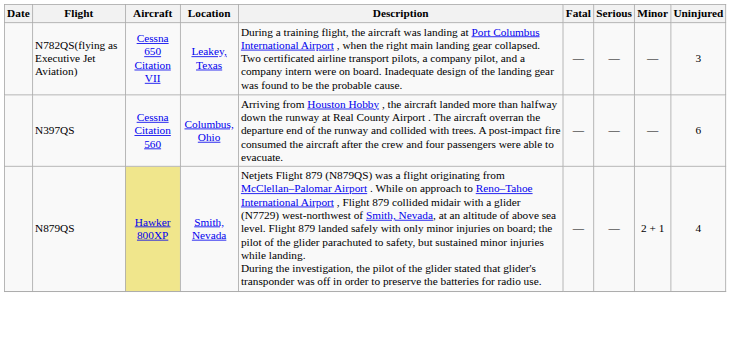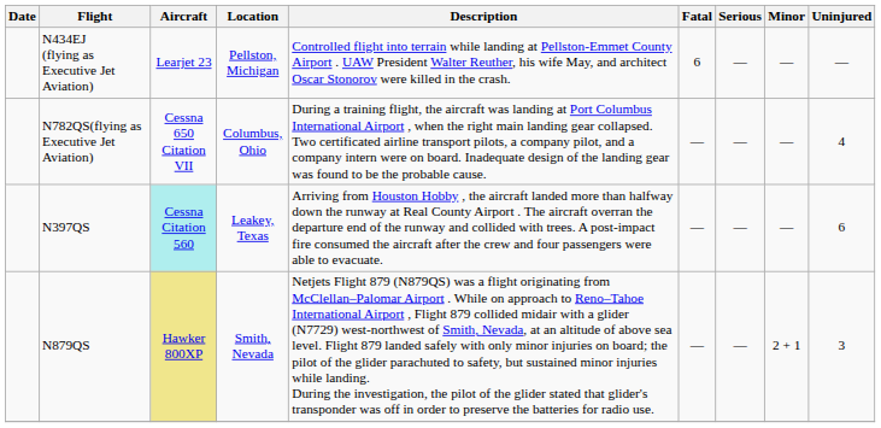 <table class="wikitable sortable" style="font-size:85%">
 <tr>
 <th>Date</th>
 <th>Flight</th>
 <th>Aircraft</th>
 <th>Location</th>
 <th class="unsortable">Description</th>
 <th>Fatal</th>
 <th>Serious</th>
 <th>Minor</th>
 <th>Uninjured</th>
 </tr>
 <tr>
 <td align=center></td>
+<td align=left>N434EJ<br>(flying as Executive Jet Aviation)</td>
+<td align=center><a href='#'>Learjet 23</a></td>
+<td align=center><a href='#'>Pellston, Michigan</a></td>
+<td><a href='#'>Controlled flight into terrain</a> while landing at <a href='#'>Pellston-Emmet County Airport</a> . <a href='#'>UAW</a> President <a href='#'>Walter Reuther</a>, his wife May, and architect <a href='#'>Oscar Stonorov</a> were killed in the crash.</td>
+<td align=center>6</td>
+<td align=center>—</td>
+<td align=center>—</td>
+<td align=center>—</td>
+</tr>
+<tr>
+<td align=center></td>
 <td align=left>N782QS(flying as Executive Jet Aviation)</td>
 <td align=center><a href='#'>Cessna 650 Citation VII</a></td>
-<td align=center><a href='#'>Leakey, Texas</a></td>
+<td align=center><a href='#'>Columbus, Ohio</a></td>
 <td>During a training flight, the aircraft was landing at <a href='#'>Port Columbus International Airport</a> , when the right main landing gear collapsed. Two certificated airline transport pilots, a company pilot, and a company intern were on board. Inadequate design of the landing gear was found to be the probable cause.</td>
 <td align=center>—</td>
 <td align=center>—</td>
 <td align=center>—</td>
-<td align=center>3</td>
+<td align=center>4</td>
 </tr>
 <tr>
 <td align=center></td>
 <td align=left>N397QS</td>
-<td align=center><a href='#'>Cessna Citation 560</a></td>
-<td align=center><a href='#'>Columbus, Ohio</a></td>
+<td align=center style="background: paleturquoise;"><a href='#'>Cessna Citation 560</a></td>
+<td align=center><a href='#'>Leakey, Texas</a></td>
 <td>Arriving from <a href='#'>Houston Hobby</a> , the aircraft landed more than halfway down the runway at Real County Airport . The aircraft overran the departure end of the runway and collided with trees. A post-impact fire consumed the aircraft after the crew and four passengers were able to evacuate.</td>
 <td align=center>—</td>
 <td align=center>—</td>
 <td align=center>—</td>
 <td align=center>6</td>
 </tr>
 <tr>
 <td align=center></td>
 <td align=left>N879QS</td>
 <td align=center style="background: khaki;"><a href='#'>Hawker 800XP</a></td>
 <td align=center><a href='#'>Smith, Nevada</a></td>
 <td>Netjets Flight 879 (N879QS) was a flight originating from <a href='#'>McClellan–Palomar Airport</a> . While on approach to <a href='#'>Reno–Tahoe International Airport</a> , Flight 879 collided midair with a glider (N7729)  west-northwest of <a href='#'>Smith, Nevada</a>, at an altitude of  above sea level. Flight 879 landed safely with only minor injuries on board; the pilot of the glider parachuted to safety, but sustained minor injuries while landing.<br>During the investigation, the pilot of the glider stated that glider's transponder was off in order to preserve the batteries for radio use.</td>
 <td align=center>—</td>
 <td align=center>—</td>
 <td align=center>2 + 1</td>
-<td align=center>4</td>
+<td align=center>3</td>
 </tr>
 <tr>
 </tr>
 </table>
